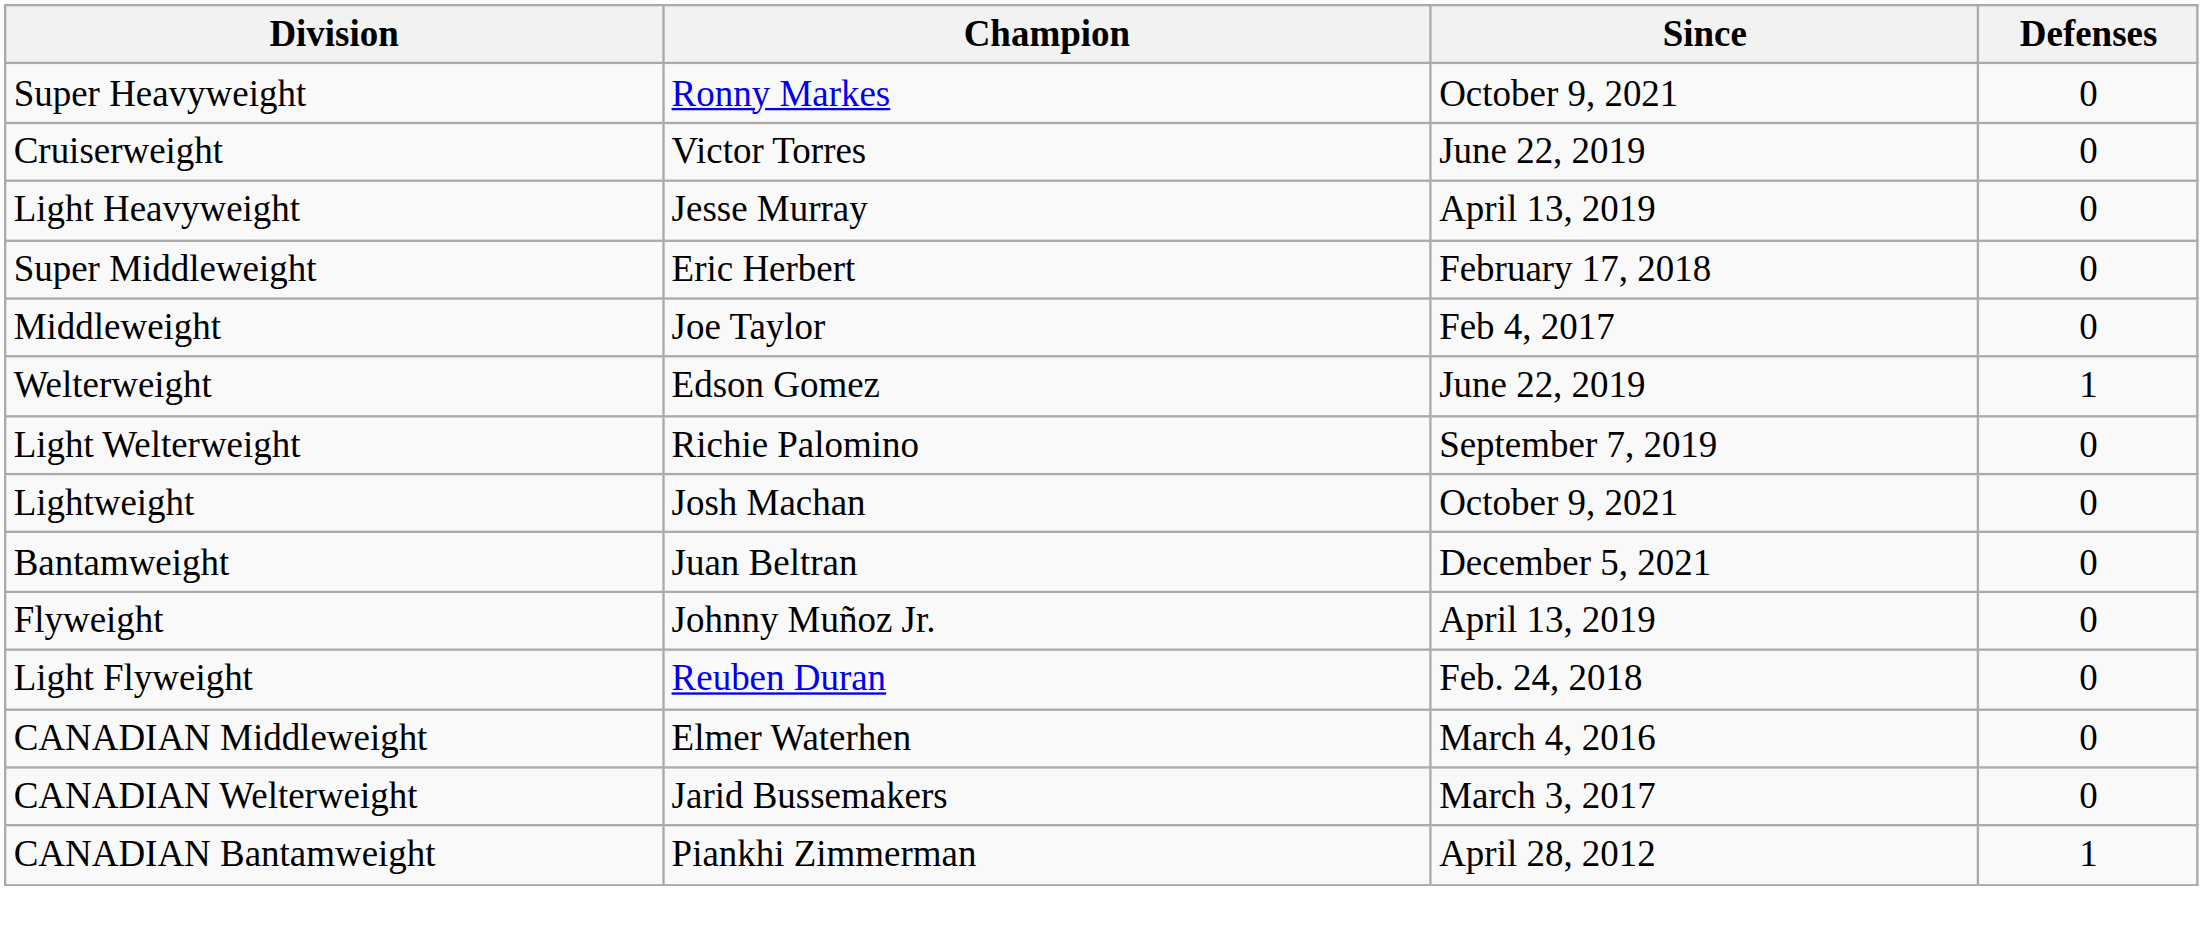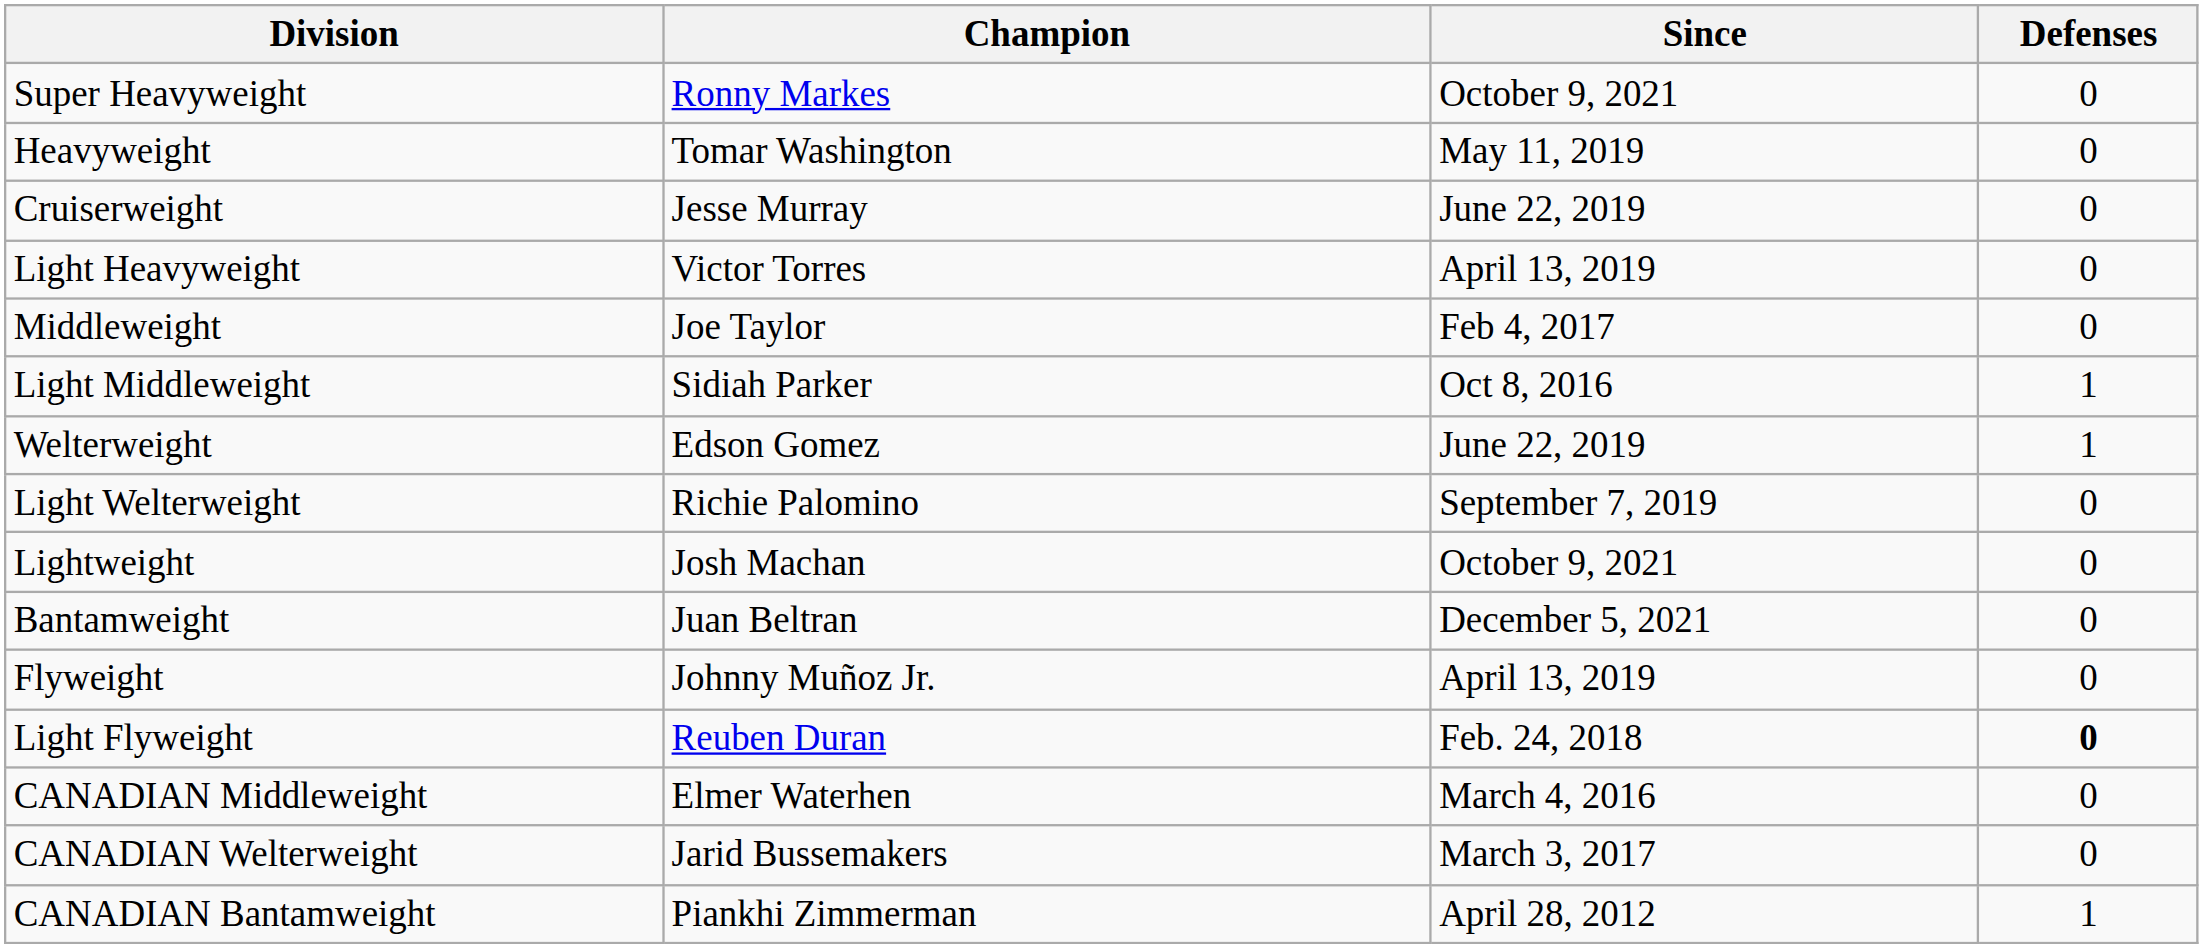 <table class="wikitable" style="width:60%;">
 <tr>
 <th style="width:30%;">Division</th>
 <th style="width:35%;">Champion</th>
 <th style="width:25%;">Since</th>
 <th style="width:10%;">Defenses</th>
 </tr>
 <tr>
 <td>Super Heavyweight</td>
 <td> <a href='#'>Ronny Markes</a></td>
 <td>October 9, 2021</td>
 <td style="text-align:center;">0</td>
 </tr>
 <tr>
+<td>Heavyweight</td>
+<td> Tomar Washington</td>
+<td>May 11, 2019</td>
+<td style="text-align:center;">0</td>
+</tr>
+<tr>
 <td>Cruiserweight</td>
-<td> Victor Torres</td>
+<td> Jesse Murray</td>
 <td>June 22, 2019</td>
 <td style="text-align:center;">0</td>
 </tr>
 <tr>
 <td>Light Heavyweight</td>
-<td> Jesse Murray</td>
+<td> Victor Torres</td>
 <td>April 13, 2019</td>
-<td style="text-align:center;">0</td>
-</tr>
-<tr>
-<td>Super Middleweight</td>
-<td> Eric Herbert</td>
-<td>February 17, 2018</td>
 <td style="text-align:center;">0</td>
 </tr>
 <tr>
 <td>Middleweight</td>
 <td> Joe Taylor</td>
 <td>Feb 4, 2017</td>
 <td style="text-align:center;">0</td>
+</tr>
+<tr>
+<td>Light Middleweight</td>
+<td> Sidiah Parker</td>
+<td>Oct 8, 2016</td>
+<td style="text-align:center;">1</td>
 </tr>
 <tr>
 <td>Welterweight</td>
 <td> Edson Gomez</td>
 <td>June 22, 2019</td>
 <td style="text-align:center;">1</td>
 </tr>
 <tr>
 <td>Light Welterweight</td>
 <td> Richie Palomino</td>
 <td>September 7, 2019</td>
 <td style="text-align:center;">0</td>
 </tr>
 <tr>
 <td>Lightweight</td>
 <td> Josh Machan</td>
 <td>October 9, 2021</td>
 <td style="text-align:center;">0</td>
 </tr>
 <tr>
 <td>Bantamweight</td>
 <td> Juan Beltran</td>
 <td>December 5, 2021</td>
 <td style="text-align:center;">0</td>
 </tr>
 <tr>
 <td>Flyweight</td>
 <td> Johnny Muñoz Jr.</td>
 <td>April 13, 2019</td>
 <td style="text-align:center;">0</td>
 </tr>
 <tr>
 <td>Light Flyweight</td>
 <td> <a href='#'>Reuben Duran</a></td>
 <td>Feb. 24, 2018</td>
-<td style="text-align:center;">0</td>
+<td style="text-align:center;"><strong>0</strong></td>
 </tr>
 <tr>
 <td>CANADIAN Middleweight</td>
 <td> Elmer Waterhen</td>
 <td>March 4, 2016</td>
 <td style="text-align:center;">0</td>
 </tr>
 <tr>
 <td>CANADIAN Welterweight</td>
 <td> Jarid Bussemakers</td>
 <td>March 3, 2017</td>
 <td style="text-align:center;">0</td>
 </tr>
 <tr>
 <td>CANADIAN Bantamweight</td>
 <td> Piankhi Zimmerman</td>
 <td>April 28, 2012</td>
 <td style="text-align:center;">1</td>
 </tr>
 </table>
